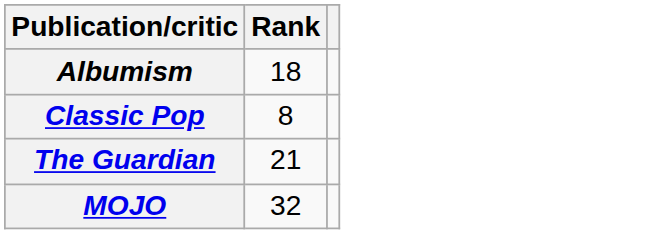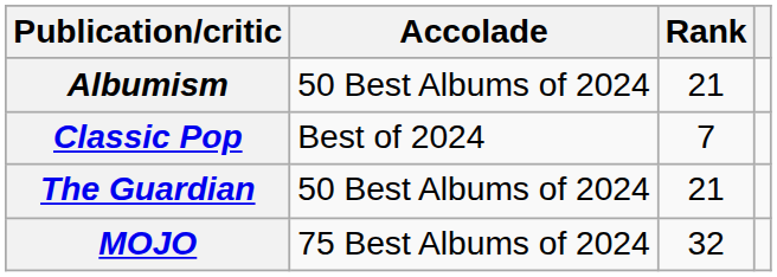 <table class="wikitable sortable plainrowheaders">
 <tr>
 <th scope="col">Publication/critic</th>
+<th scope="col">Accolade</th>
 <th scope="col">Rank</th>
 <th scope="col" class="unsortable"></th>
 </tr>
 <tr>
 <th scope="row"><em>Albumism</em></th>
-<td style="text-align: center;">18</td>
+<td>50 Best Albums of 2024</td>
+<td style="text-align: center;">21</td>
 <td style="text-align: center;"></td>
 </tr>
 <tr>
 <th scope="row"><em><a href='#'>Classic Pop</a></em></th>
-<td style="text-align: center;">8</td>
+<td>Best of 2024</td>
+<td style="text-align: center;">7</td>
 <td style="text-align: center;"></td>
 </tr>
 <tr>
 <th scope="row"><em><a href='#'>The Guardian</a></em></th>
+<td>50 Best Albums of 2024</td>
 <td style="text-align: center;">21</td>
 <td style="text-align: center;"></td>
 </tr>
 <tr>
 <th scope="row"><em><a href='#'>MOJO</a></em></th>
+<td>75 Best Albums of 2024</td>
 <td style="text-align: center;">32</td>
 <td style="text-align: center;"></td>
 </tr>
 </table>
